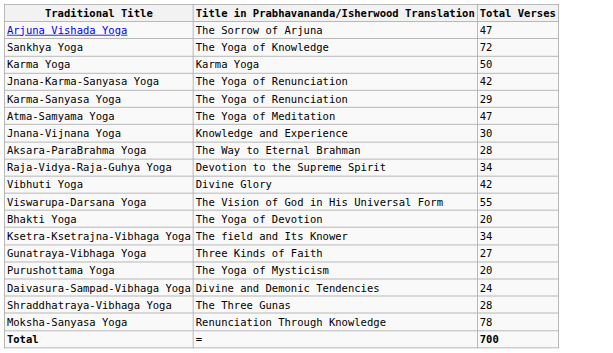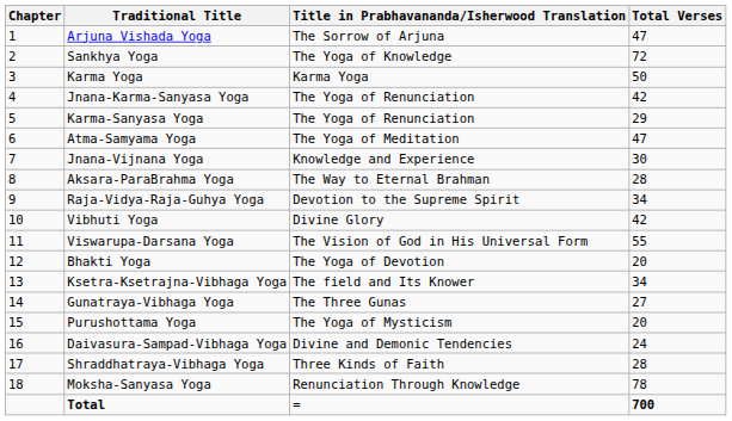 <table class="wikitable sortable">
 <tr>
+<th>Chapter</th>
 <th>Traditional Title</th>
 <th>Title in Prabhavananda/Isherwood Translation</th>
 <th>Total Verses</th>
 </tr>
 <tr>
+<td>1</td>
 <td><a href='#'>Arjuna Vishada Yoga</a></td>
 <td>The Sorrow of Arjuna</td>
 <td>47</td>
 </tr>
 <tr>
+<td>2</td>
 <td>Sankhya Yoga</td>
 <td>The Yoga of Knowledge</td>
 <td>72</td>
 </tr>
 <tr>
+<td>3</td>
 <td>Karma Yoga</td>
 <td>Karma Yoga</td>
 <td>50</td>
 </tr>
 <tr>
+<td>4</td>
 <td>Jnana-Karma-Sanyasa Yoga</td>
 <td>The Yoga of Renunciation</td>
 <td>42</td>
 </tr>
 <tr>
+<td>5</td>
 <td>Karma-Sanyasa Yoga</td>
 <td>The Yoga of Renunciation</td>
 <td>29</td>
 </tr>
 <tr>
+<td>6</td>
 <td>Atma-Samyama Yoga</td>
 <td>The Yoga of Meditation</td>
 <td>47</td>
 </tr>
 <tr>
+<td>7</td>
 <td>Jnana-Vijnana Yoga</td>
 <td>Knowledge and Experience</td>
 <td>30</td>
 </tr>
 <tr>
+<td>8</td>
 <td>Aksara-ParaBrahma Yoga</td>
 <td>The Way to Eternal Brahman</td>
 <td>28</td>
 </tr>
 <tr>
+<td>9</td>
 <td>Raja-Vidya-Raja-Guhya Yoga</td>
 <td>Devotion to the Supreme Spirit</td>
 <td>34</td>
 </tr>
 <tr>
+<td>10</td>
 <td>Vibhuti Yoga</td>
 <td>Divine Glory</td>
 <td>42</td>
 </tr>
 <tr>
+<td>11</td>
 <td>Viswarupa-Darsana Yoga</td>
 <td>The Vision of God in His Universal Form</td>
 <td>55</td>
 </tr>
 <tr>
+<td>12</td>
 <td>Bhakti Yoga</td>
 <td>The Yoga of Devotion</td>
 <td>20</td>
 </tr>
 <tr>
+<td>13</td>
 <td>Ksetra-Ksetrajna-Vibhaga Yoga</td>
 <td>The field and Its Knower</td>
 <td>34</td>
 </tr>
 <tr>
+<td>14</td>
 <td>Gunatraya-Vibhaga Yoga</td>
-<td>Three Kinds of Faith</td>
+<td>The Three Gunas</td>
 <td>27</td>
 </tr>
 <tr>
+<td>15</td>
 <td>Purushottama Yoga</td>
 <td>The Yoga of Mysticism</td>
 <td>20</td>
 </tr>
 <tr>
+<td>16</td>
 <td>Daivasura-Sampad-Vibhaga Yoga</td>
 <td>Divine and Demonic Tendencies</td>
 <td>24</td>
 </tr>
 <tr>
+<td>17</td>
 <td>Shraddhatraya-Vibhaga Yoga</td>
-<td>The Three Gunas</td>
+<td>Three Kinds of Faith</td>
 <td>28</td>
 </tr>
 <tr>
+<td>18</td>
 <td>Moksha-Sanyasa Yoga</td>
 <td>Renunciation Through Knowledge</td>
 <td>78</td>
 </tr>
 <tr>
+<td></td>
 <td><strong>Total</strong></td>
 <td>=</td>
 <td><strong>700</strong></td>
 </tr>
 </table>
